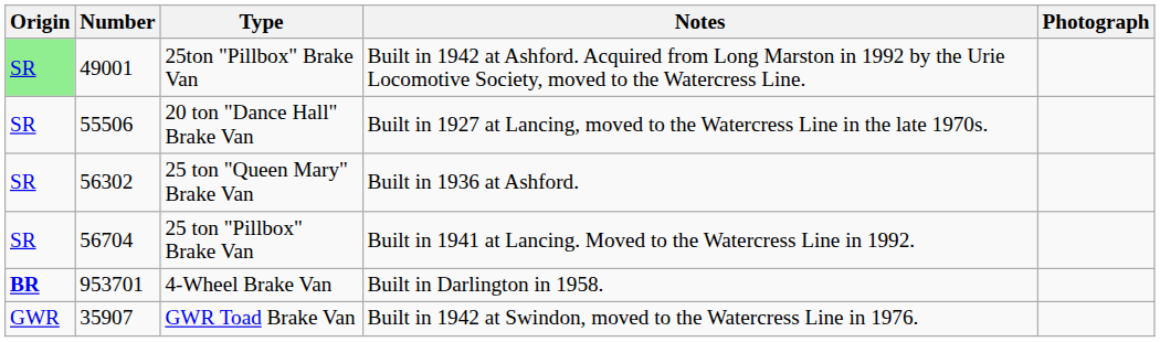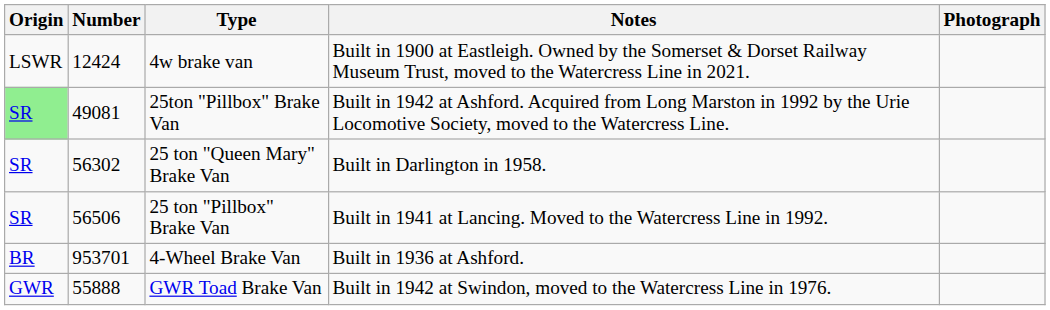 <table class="wikitable">
 <tr>
 <th>Origin</th>
 <th>Number</th>
 <th>Type</th>
 <th>Notes</th>
 <th>Photograph</th>
 </tr>
 <tr>
+<td>LSWR</td>
+<td>12424</td>
+<td>4w brake van</td>
+<td>Built in 1900 at Eastleigh. Owned by the Somerset & Dorset Railway Museum Trust, moved to the Watercress Line in 2021.</td>
+<td></td>
+</tr>
+<tr>
 <td style="background: lightgreen;"><a href='#'>SR</a></td>
-<td>49001</td>
+<td>49081</td>
 <td>25ton "Pillbox" Brake Van</td>
 <td>Built in 1942 at Ashford. Acquired from Long Marston in 1992 by the Urie Locomotive Society, moved to the Watercress Line.</td>
 <td></td>
 </tr>
 <tr>
 <td><a href='#'>SR</a></td>
-<td>55506</td>
-<td>20 ton "Dance Hall" Brake Van</td>
-<td>Built in 1927 at Lancing, moved to the Watercress Line in the late 1970s.</td>
+<td>56302</td>
+<td>25 ton "Queen Mary" Brake Van</td>
+<td>Built in Darlington in 1958.</td>
 <td></td>
 </tr>
 <tr>
 <td><a href='#'>SR</a></td>
-<td>56302</td>
-<td>25 ton "Queen Mary" Brake Van</td>
-<td>Built in 1936 at Ashford. </td>
-<td></td>
-</tr>
-<tr>
-<td><a href='#'>SR</a></td>
-<td>56704</td>
+<td>56506</td>
 <td>25 ton "Pillbox" Brake Van</td>
 <td>Built in 1941 at Lancing. Moved to the Watercress Line in 1992. </td>
 <td></td>
 </tr>
 <tr>
-<td><strong><a href='#'>BR</a></strong></td>
+<td><a href='#'>BR</a></td>
 <td>953701</td>
 <td>4-Wheel Brake Van</td>
-<td>Built in Darlington in 1958.</td>
+<td>Built in 1936 at Ashford. </td>
 <td></td>
 </tr>
 <tr>
 <td><a href='#'>GWR</a></td>
-<td>35907</td>
+<td>55888</td>
 <td><a href='#'>GWR Toad</a> Brake Van</td>
 <td>Built in 1942 at Swindon, moved to the Watercress Line in 1976.</td>
 <td></td>
 </tr>
 </table>
